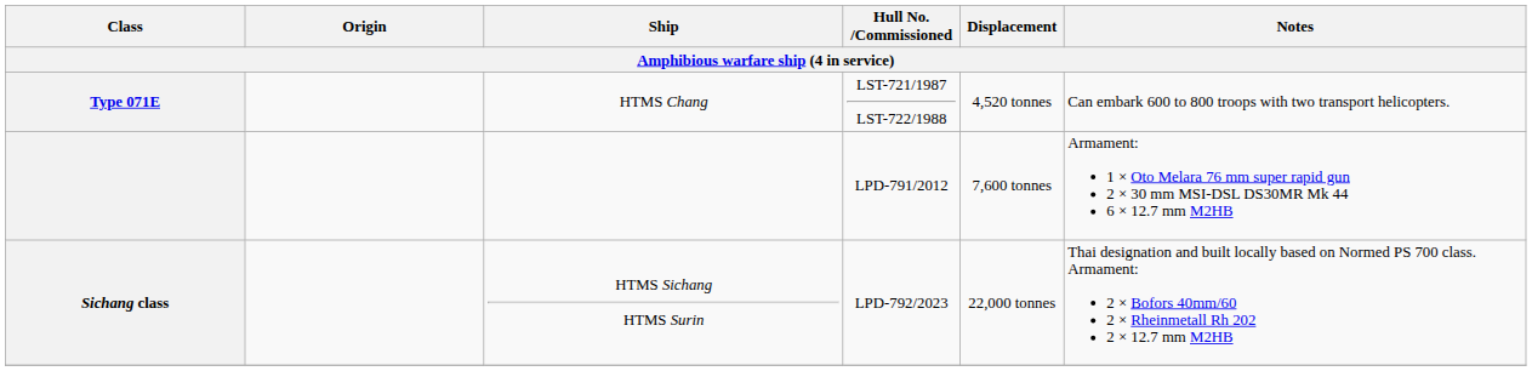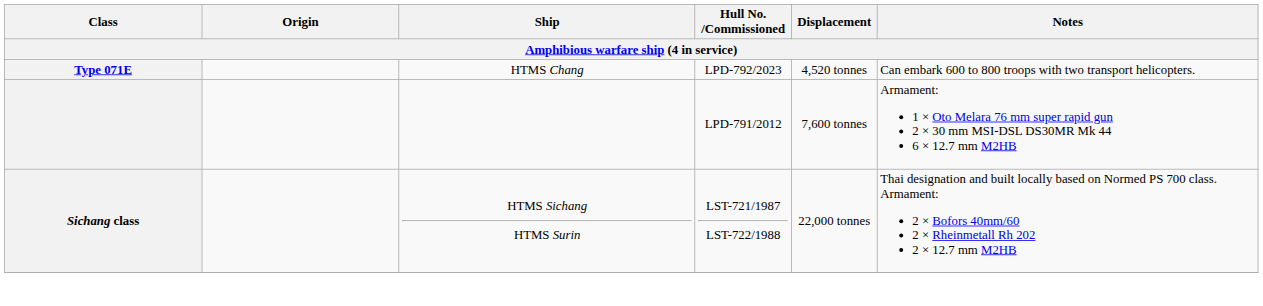 <table class="wikitable">
 <tr>
 <th style="text-align:centre; width:14%;">Class</th>
 <th style="text-align:centre; width:14%;">Origin</th>
 <th style="text-align:centre; width:21%;">Ship</th>
 <th style="text-align:center; width:4%;">Hull No.<br>/Commissioned</th>
 <th style="text-align:centre; width:4%;">Displacement</th>
 <th style="text-align:centre; width:27%;">Notes</th>
 </tr>
 <tr>
 <th colspan="7"><a href='#'>Amphibious warfare ship</a> (4 in service)</th>
 </tr>
 <tr>
 <th style="text-align:centre;"><a href='#'>Type 071E</a></th>
 <td></td>
 <td ! style="text-align:center;">HTMS <em>Chang</em></td>
-<td ! style="text-align:center;">LST-721/1987 <hr>LST-722/1988</td>
+<td ! style="text-align:center;">LPD-792/2023</td>
 <td ! style="text-align:center;">4,520 tonnes</td>
 <td>Can embark 600 to 800 troops with two transport helicopters.</td>
 </tr>
 <tr>
 <th style="text-align:centre;"></th>
 <td></td>
 <td ! style="text-align:center;"></td>
 <td ! style="text-align:center;">LPD-791/2012</td>
 <td ! style="text-align:center;">7,600 tonnes</td>
 <td>Armament:<br><ul><li>1 × <a href='#'>Oto Melara 76 mm super rapid gun</a></li><li>2 × 30 mm MSI-DSL DS30MR Mk 44</li><li>6 × 12.7 mm <a href='#'>M2HB</a></li></ul></td>
 </tr>
 <tr>
 <th style="text-align:centre;middle;"><em>Sichang</em> class</th>
 <td></td>
 <td ! style="text-align:center;">HTMS <em>Sichang</em> <hr>HTMS <em>Surin</em></td>
-<td ! style="text-align:center;">LPD-792/2023</td>
+<td ! style="text-align:center;">LST-721/1987 <hr>LST-722/1988</td>
 <td ! style="text-align:center;">22,000 tonnes</td>
 <td>Thai designation and built locally based on Normed PS 700 class.<br>Armament:<ul><li>2 × <a href='#'>Bofors 40mm/60</a></li><li>2 × <a href='#'>Rheinmetall Rh 202</a></li><li>2 × 12.7 mm <a href='#'>M2HB</a></li></ul></td>
 </tr>
 <tr>
 </tr>
 </table>
